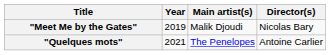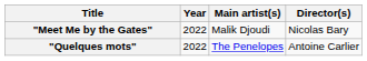 <table class="wikitable plainrowheaders">
 <tr>
 <th scope="col" style="width:16em;">Title</th>
 <th scope="col">Year</th>
 <th scope="col">Main artist(s)</th>
 <th scope="col">Director(s)</th>
 </tr>
 <tr>
 <th scope="row">"Meet Me by the Gates"</th>
-<td>2019</td>
+<td>2022</td>
 <td>Malik Djoudi</td>
 <td>Nicolas Bary</td>
 </tr>
 <tr>
 <th scope="row">"Quelques mots"</th>
-<td>2021</td>
+<td>2022</td>
 <td><a href='#'>The Penelopes</a></td>
 <td>Antoine Carlier</td>
 </tr>
 </table>
